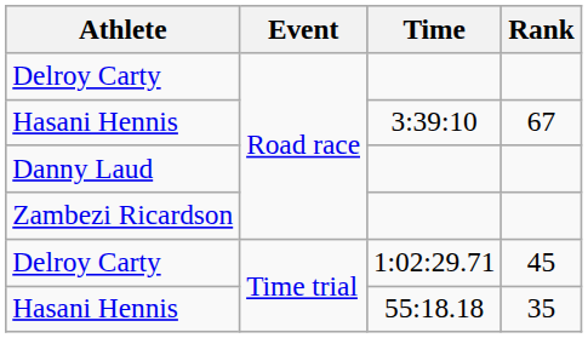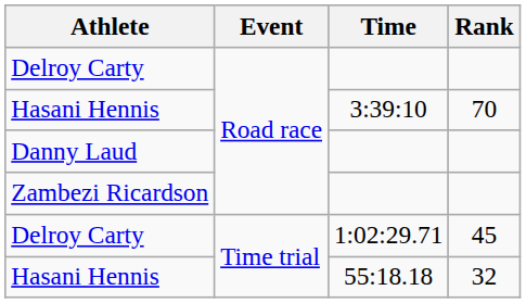 <table class=wikitable style="font-size:90%;">
 <tr>
 <th>Athlete</th>
 <th>Event</th>
 <th>Time</th>
 <th>Rank</th>
 </tr>
 <tr align=center>
 <td align=left><a href='#'>Delroy Carty</a></td>
 <td align=left rowspan=4><a href='#'>Road race</a></td>
 <td></td>
 <td></td>
 </tr>
 <tr align=center>
 <td align=left><a href='#'>Hasani Hennis</a></td>
 <td>3:39:10</td>
-<td>67</td>
+<td>70</td>
 </tr>
 <tr align=center>
 <td align=left><a href='#'>Danny Laud</a></td>
 <td></td>
 <td></td>
 </tr>
 <tr align=center>
 <td align=left><a href='#'>Zambezi Ricardson</a></td>
 <td></td>
 <td></td>
 </tr>
 <tr align=center>
 <td align=left><a href='#'>Delroy Carty</a></td>
 <td align=left rowspan=2><a href='#'>Time trial</a></td>
 <td>1:02:29.71</td>
 <td>45</td>
 </tr>
 <tr align=center>
 <td align=left><a href='#'>Hasani Hennis</a></td>
 <td>55:18.18</td>
-<td>35</td>
+<td>32</td>
 </tr>
 </table>
